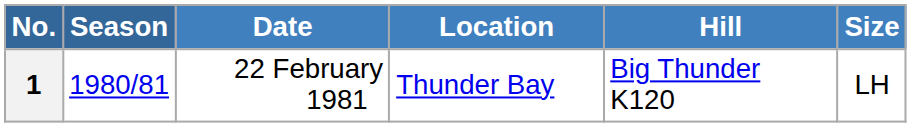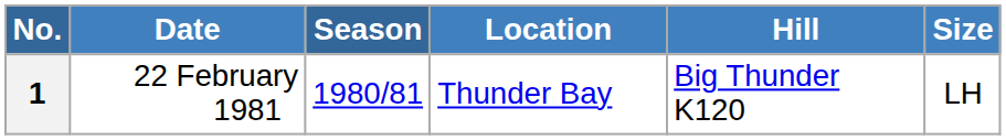 <table class="wikitable sortable" style="font-size:86%; line-height:15px; text-align:left; border:grey solid 1px; border-collapse:collapse; background:#ffffff;">
 <tr style="background:#efefef;">
 <th style="background-color:#369; color:white; width:10px;">No.</th>
+<th style="background-color:#4180be; color:white; width:100px;">Date</th>
 <th style="background-color:#369; color:white;  width:30px;">Season</th>
-<th style="background-color:#4180be; color:white; width:100px;">Date</th>
 <th style="background-color:#4180be; color:white; width:100px;">Location</th>
 <th style="background-color:#4180be; color:white; width:110px;">Hill</th>
 <th style="background-color:#4180be; color:white; width:25px;">Size</th>
 </tr>
 <tr>
 <th scope=row style="text-align:center;">1</th>
+<td align=right>22 February 1981  </td>
 <td align=center><a href='#'>1980/81</a></td>
-<td align=right>22 February 1981  </td>
 <td> <a href='#'>Thunder Bay</a></td>
 <td><a href='#'>Big Thunder</a> K120</td>
 <td align=center>LH</td>
 </tr>
 </table>
